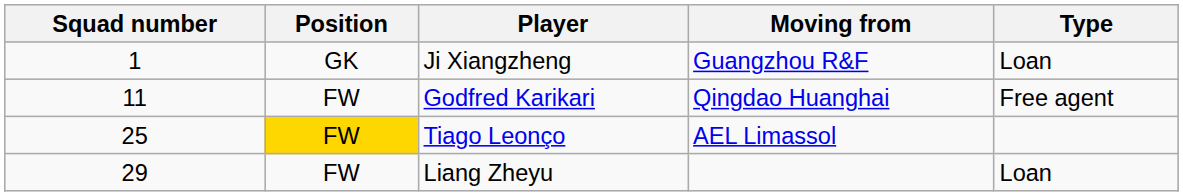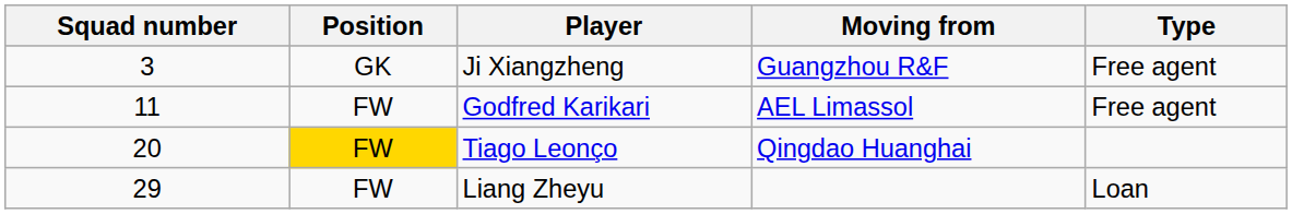 <table class="wikitable sortable" style="width:60%; text-align:left; font-size:95%;">
 <tr>
 <th>Squad number</th>
 <th>Position</th>
 <th>Player</th>
 <th>Moving from</th>
 <th>Type</th>
 </tr>
 <tr>
-<td align=center>1</td>
+<td align=center>3</td>
 <td align=center>GK</td>
 <td align=left> Ji Xiangzheng</td>
 <td align=left> <a href='#'>Guangzhou R&F</a></td>
-<td align=left>Loan</td>
+<td align=left>Free agent</td>
 </tr>
 <tr>
 <td align=center>11</td>
 <td align=center>FW</td>
 <td align=left> <a href='#'>Godfred Karikari</a></td>
-<td align=left> <a href='#'>Qingdao Huanghai</a></td>
+<td align=left> <a href='#'>AEL Limassol</a></td>
 <td align=left>Free agent</td>
 </tr>
 <tr>
-<td align=center>25</td>
+<td align=center>20</td>
 <td align=center style="background: gold;">FW</td>
 <td align=left> <a href='#'>Tiago Leonço</a></td>
-<td align=left> <a href='#'>AEL Limassol</a></td>
+<td align=left> <a href='#'>Qingdao Huanghai</a></td>
 <td align=left></td>
 </tr>
 <tr>
 <td align=center>29</td>
 <td align=center>FW</td>
 <td align=left> Liang Zheyu</td>
 <td align=left></td>
 <td align=left>Loan</td>
 </tr>
 </table>
